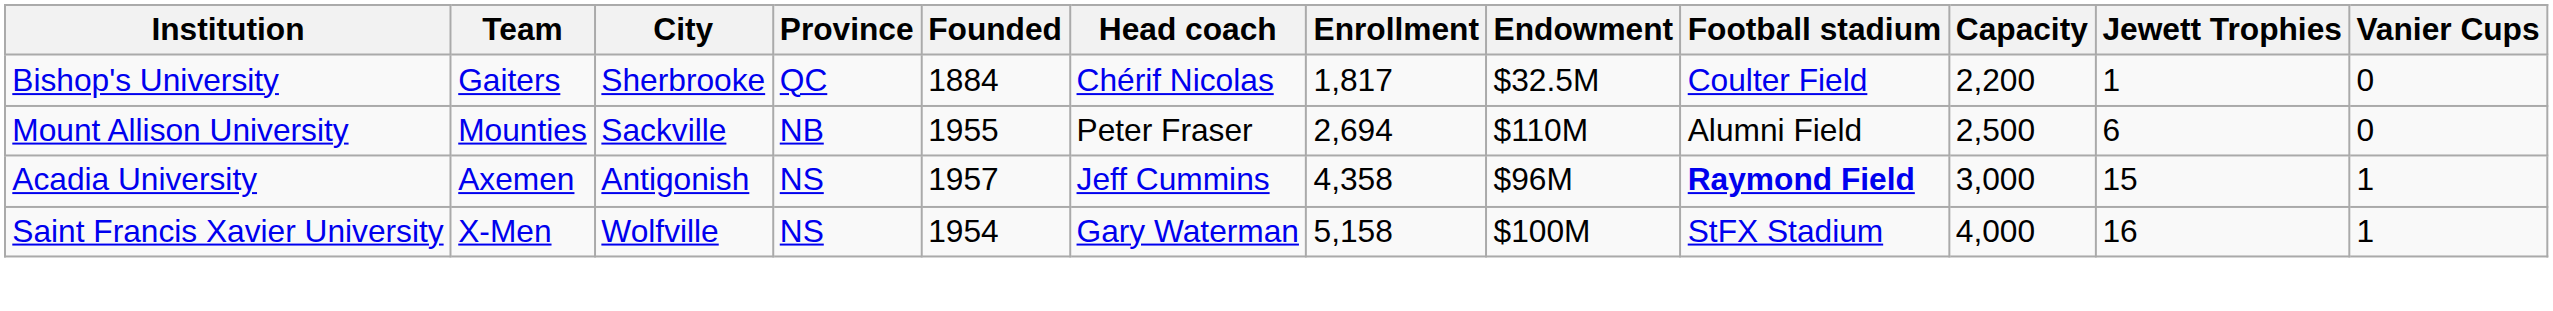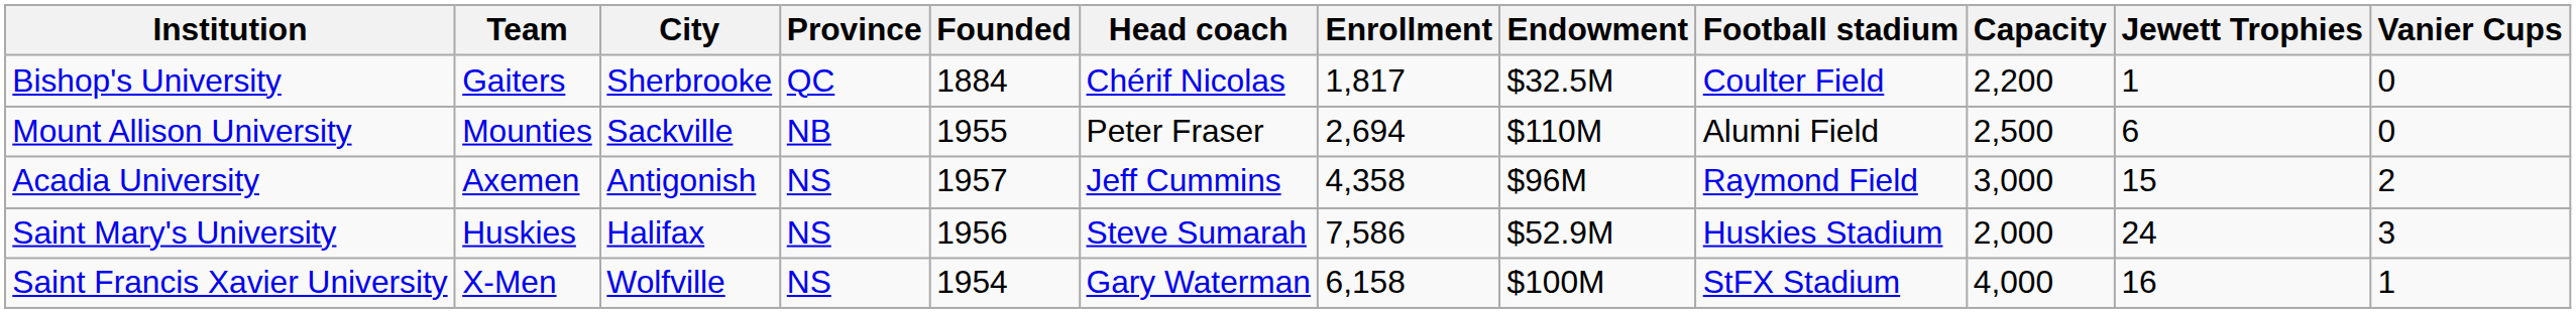 <table class="wikitable">
 <tr>
 <th>Institution</th>
 <th>Team</th>
 <th>City</th>
 <th>Province</th>
 <th>Founded</th>
 <th>Head coach</th>
 <th>Enrollment</th>
 <th>Endowment</th>
 <th>Football stadium</th>
 <th>Capacity</th>
 <th>Jewett Trophies</th>
 <th>Vanier Cups</th>
 </tr>
 <tr>
 <td><a href='#'>Bishop's University</a></td>
 <td><a href='#'>Gaiters</a></td>
 <td><a href='#'>Sherbrooke</a></td>
 <td><a href='#'>QC</a></td>
 <td>1884</td>
 <td><a href='#'>Chérif Nicolas</a></td>
 <td>1,817</td>
 <td>$32.5M</td>
 <td><a href='#'>Coulter Field</a></td>
 <td>2,200</td>
 <td>1</td>
 <td>0</td>
 </tr>
 <tr>
 <td><a href='#'>Mount Allison University</a></td>
 <td><a href='#'>Mounties</a></td>
 <td><a href='#'>Sackville</a></td>
 <td><a href='#'>NB</a></td>
 <td>1955</td>
 <td>Peter Fraser</td>
 <td>2,694</td>
 <td>$110M</td>
 <td>Alumni Field</td>
 <td>2,500</td>
 <td>6</td>
 <td>0</td>
 </tr>
 <tr>
 <td><a href='#'>Acadia University</a></td>
 <td><a href='#'>Axemen</a></td>
 <td><a href='#'>Antigonish</a></td>
 <td><a href='#'>NS</a></td>
 <td>1957</td>
 <td><a href='#'>Jeff Cummins</a></td>
 <td>4,358</td>
 <td>$96M</td>
-<td><strong><a href='#'>Raymond Field</a></strong></td>
+<td><a href='#'>Raymond Field</a></td>
 <td>3,000</td>
 <td>15</td>
-<td>1</td>
+<td>2</td>
+</tr>
+<tr>
+<td><a href='#'>Saint Mary's University</a></td>
+<td><a href='#'>Huskies</a></td>
+<td><a href='#'>Halifax</a></td>
+<td><a href='#'>NS</a></td>
+<td>1956</td>
+<td><a href='#'>Steve Sumarah</a></td>
+<td>7,586</td>
+<td>$52.9M</td>
+<td><a href='#'>Huskies Stadium</a></td>
+<td>2,000</td>
+<td>24</td>
+<td>3</td>
 </tr>
 <tr>
 <td><a href='#'>Saint Francis Xavier University</a></td>
 <td><a href='#'>X-Men</a></td>
 <td><a href='#'>Wolfville</a></td>
 <td><a href='#'>NS</a></td>
 <td>1954</td>
 <td><a href='#'>Gary Waterman</a></td>
-<td>5,158</td>
+<td>6,158</td>
 <td>$100M</td>
 <td><a href='#'>StFX Stadium</a></td>
 <td>4,000</td>
 <td>16</td>
 <td>1</td>
 </tr>
 </table>
